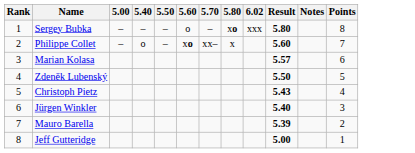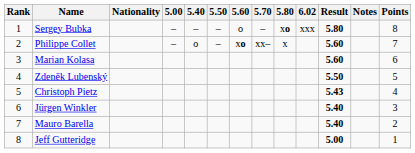 <table class="wikitable sortable" style="text-align:center">
 <tr>
 <th>Rank</th>
 <th>Name</th>
+<th>Nationality</th>
 <th>5.00</th>
 <th>5.40</th>
 <th>5.50</th>
 <th>5.60</th>
 <th>5.70</th>
 <th>5.80</th>
 <th>6.02</th>
 <th>Result</th>
 <th>Notes</th>
 <th>Points</th>
 </tr>
 <tr>
 <td>1</td>
 <td align=left><a href='#'>Sergey Bubka</a></td>
+<td align=left></td>
 <td>–</td>
 <td>–</td>
 <td>–</td>
 <td>o</td>
 <td>–</td>
 <td>x<strong>o</strong></td>
 <td>xxx</td>
 <td><strong>5.80</strong></td>
 <td></td>
 <td>8</td>
 </tr>
 <tr>
 <td>2</td>
 <td align=left><a href='#'>Philippe Collet</a></td>
+<td align=left></td>
 <td>–</td>
 <td>o</td>
 <td>–</td>
 <td>x<strong>o</strong></td>
 <td>xx–</td>
 <td>x</td>
 <td></td>
 <td><strong>5.60</strong></td>
 <td></td>
 <td>7</td>
 </tr>
 <tr>
 <td>3</td>
 <td align=left><a href='#'>Marian Kolasa</a></td>
+<td align=left></td>
 <td></td>
 <td></td>
 <td></td>
 <td></td>
 <td></td>
 <td></td>
 <td></td>
-<td><strong>5.57</strong></td>
+<td><strong>5.60</strong></td>
 <td></td>
 <td>6</td>
 </tr>
 <tr>
 <td>4</td>
 <td align=left><a href='#'>Zdeněk Lubenský</a></td>
+<td align=left></td>
 <td></td>
 <td></td>
 <td></td>
 <td></td>
 <td></td>
 <td></td>
 <td></td>
 <td><strong>5.50</strong></td>
 <td></td>
 <td>5</td>
 </tr>
 <tr>
 <td>5</td>
 <td align=left><a href='#'>Christoph Pietz</a></td>
+<td align=left></td>
 <td></td>
 <td></td>
 <td></td>
 <td></td>
 <td></td>
 <td></td>
 <td></td>
 <td><strong>5.43</strong></td>
 <td></td>
 <td>4</td>
 </tr>
 <tr>
 <td>6</td>
 <td align=left><a href='#'>Jürgen Winkler</a></td>
+<td align=left></td>
 <td></td>
 <td></td>
 <td></td>
 <td></td>
 <td></td>
 <td></td>
 <td></td>
 <td><strong>5.40</strong></td>
 <td></td>
 <td>3</td>
 </tr>
 <tr>
 <td>7</td>
 <td align=left><a href='#'>Mauro Barella</a></td>
+<td align=left></td>
 <td></td>
 <td></td>
 <td></td>
 <td></td>
 <td></td>
 <td></td>
 <td></td>
-<td><strong>5.39</strong></td>
+<td><strong>5.40</strong></td>
 <td></td>
 <td>2</td>
 </tr>
 <tr>
 <td>8</td>
 <td align=left><a href='#'>Jeff Gutteridge</a></td>
+<td align=left></td>
 <td></td>
 <td></td>
 <td></td>
 <td></td>
 <td></td>
 <td></td>
 <td></td>
 <td><strong>5.00</strong></td>
 <td></td>
 <td>1</td>
 </tr>
 </table>
